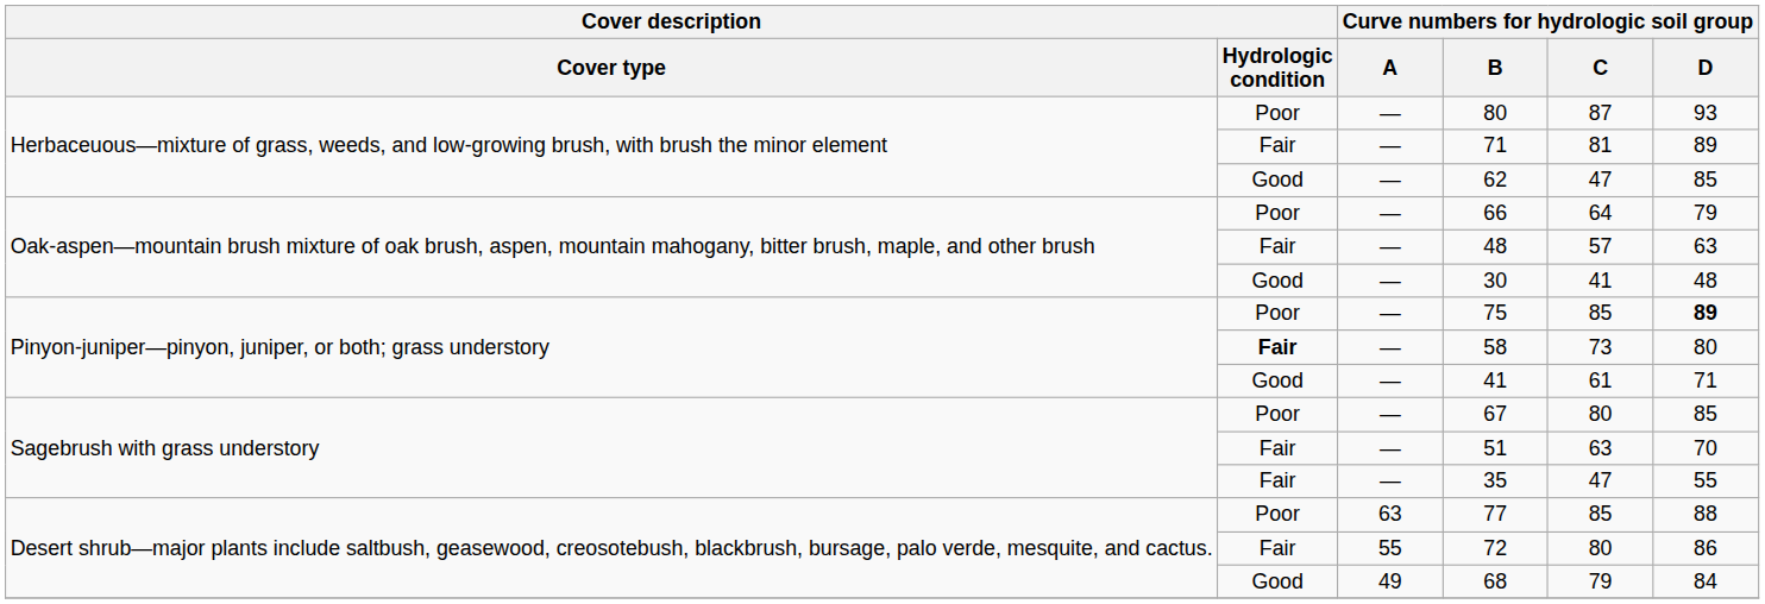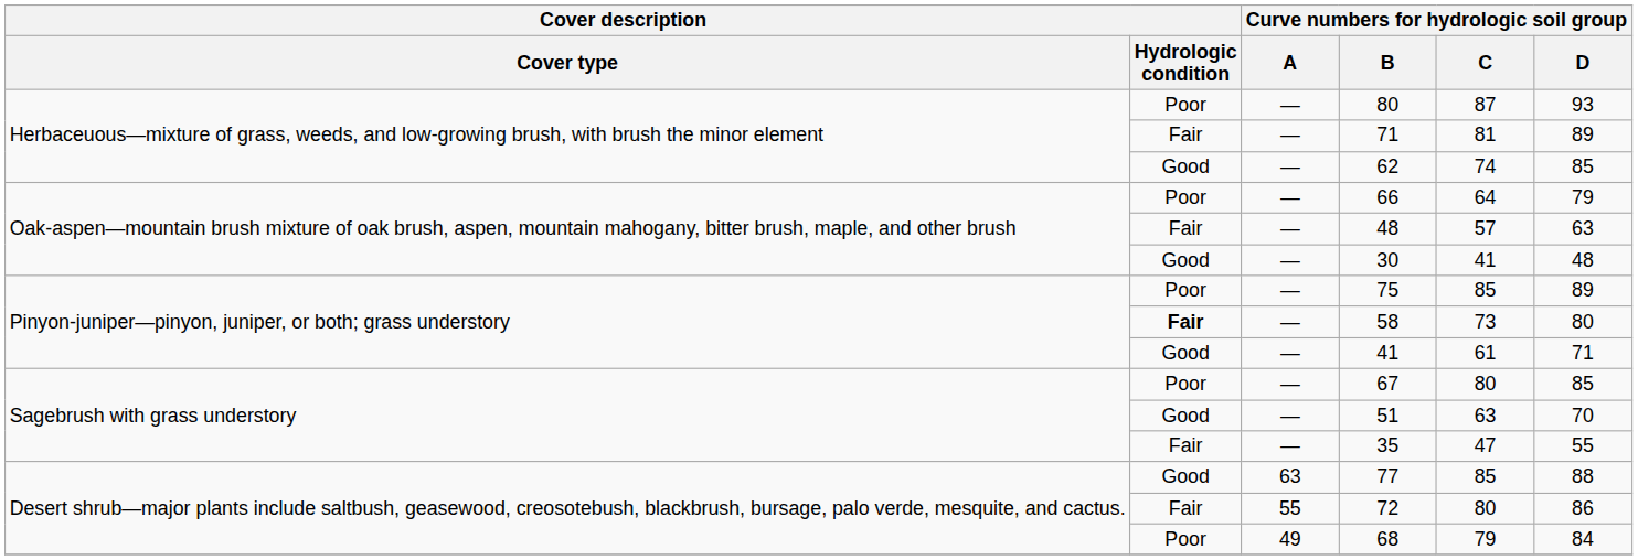 <table class="wikitable">
 <tr>
 <th colspan="2">Cover description</th>
 <th colspan="4">Curve numbers for hydrologic soil group</th>
 </tr>
 <tr>
 <th>Cover type</th>
 <th>Hydrologic<br>condition</th>
 <th>A</th>
 <th>B</th>
 <th>C</th>
 <th>D</th>
 </tr>
 <tr>
 <td rowspan="3">Herbaceuous—mixture of grass, weeds, and low-growing brush, with brush the minor element</td>
 <td align="center">Poor</td>
 <td align="center">—</td>
 <td align="center">80</td>
 <td align="center">87</td>
 <td align="center">93</td>
 </tr>
 <tr>
 <td align="center">Fair</td>
 <td align="center">—</td>
 <td align="center">71</td>
 <td align="center">81</td>
 <td align="center">89</td>
 </tr>
 <tr>
 <td align="center">Good</td>
 <td align="center">—</td>
 <td align="center">62</td>
-<td align="center">47</td>
+<td align="center">74</td>
 <td align="center">85</td>
 </tr>
 <tr>
 <td rowspan="3">Oak-aspen—mountain brush mixture of oak brush, aspen, mountain mahogany, bitter brush, maple, and other brush</td>
 <td align="center">Poor</td>
 <td align="center">—</td>
 <td align="center">66</td>
 <td align="center">64</td>
 <td align="center">79</td>
 </tr>
 <tr>
 <td align="center">Fair</td>
 <td align="center">—</td>
 <td align="center">48</td>
 <td align="center">57</td>
 <td align="center">63</td>
 </tr>
 <tr>
 <td align="center">Good</td>
 <td align="center">—</td>
 <td align="center">30</td>
 <td align="center">41</td>
 <td align="center">48</td>
 </tr>
 <tr>
 <td rowspan="3">Pinyon-juniper—pinyon, juniper, or both; grass understory</td>
 <td align="center">Poor</td>
 <td align="center">—</td>
 <td align="center">75</td>
 <td align="center">85</td>
-<td align="center"><strong>89</strong></td>
+<td align="center">89</td>
 </tr>
 <tr>
 <td align="center"><strong>Fair</strong></td>
 <td align="center">—</td>
 <td align="center">58</td>
 <td align="center">73</td>
 <td align="center">80</td>
 </tr>
 <tr>
 <td align="center">Good</td>
 <td align="center">—</td>
 <td align="center">41</td>
 <td align="center">61</td>
 <td align="center">71</td>
 </tr>
 <tr>
 <td rowspan="3">Sagebrush with grass understory</td>
 <td align="center">Poor</td>
 <td align="center">—</td>
 <td align="center">67</td>
 <td align="center">80</td>
 <td align="center">85</td>
 </tr>
 <tr>
-<td align="center">Fair</td>
+<td align="center">Good</td>
 <td align="center">—</td>
 <td align="center">51</td>
 <td align="center">63</td>
 <td align="center">70</td>
 </tr>
 <tr>
 <td align="center">Fair</td>
 <td align="center">—</td>
 <td align="center">35</td>
 <td align="center">47</td>
 <td align="center">55</td>
 </tr>
 <tr>
 <td rowspan="3">Desert shrub—major plants include saltbush, geasewood, creosotebush, blackbrush, bursage, palo verde, mesquite, and cactus.</td>
-<td align="center">Poor</td>
+<td align="center">Good</td>
 <td align="center">63</td>
 <td align="center">77</td>
 <td align="center">85</td>
 <td align="center">88</td>
 </tr>
 <tr>
 <td align="center">Fair</td>
 <td align="center">55</td>
 <td align="center">72</td>
 <td align="center">80</td>
 <td align="center">86</td>
 </tr>
 <tr>
-<td align="center">Good</td>
+<td align="center">Poor</td>
 <td align="center">49</td>
 <td align="center">68</td>
 <td align="center">79</td>
 <td align="center">84</td>
 </tr>
 <tr>
 </tr>
 </table>
